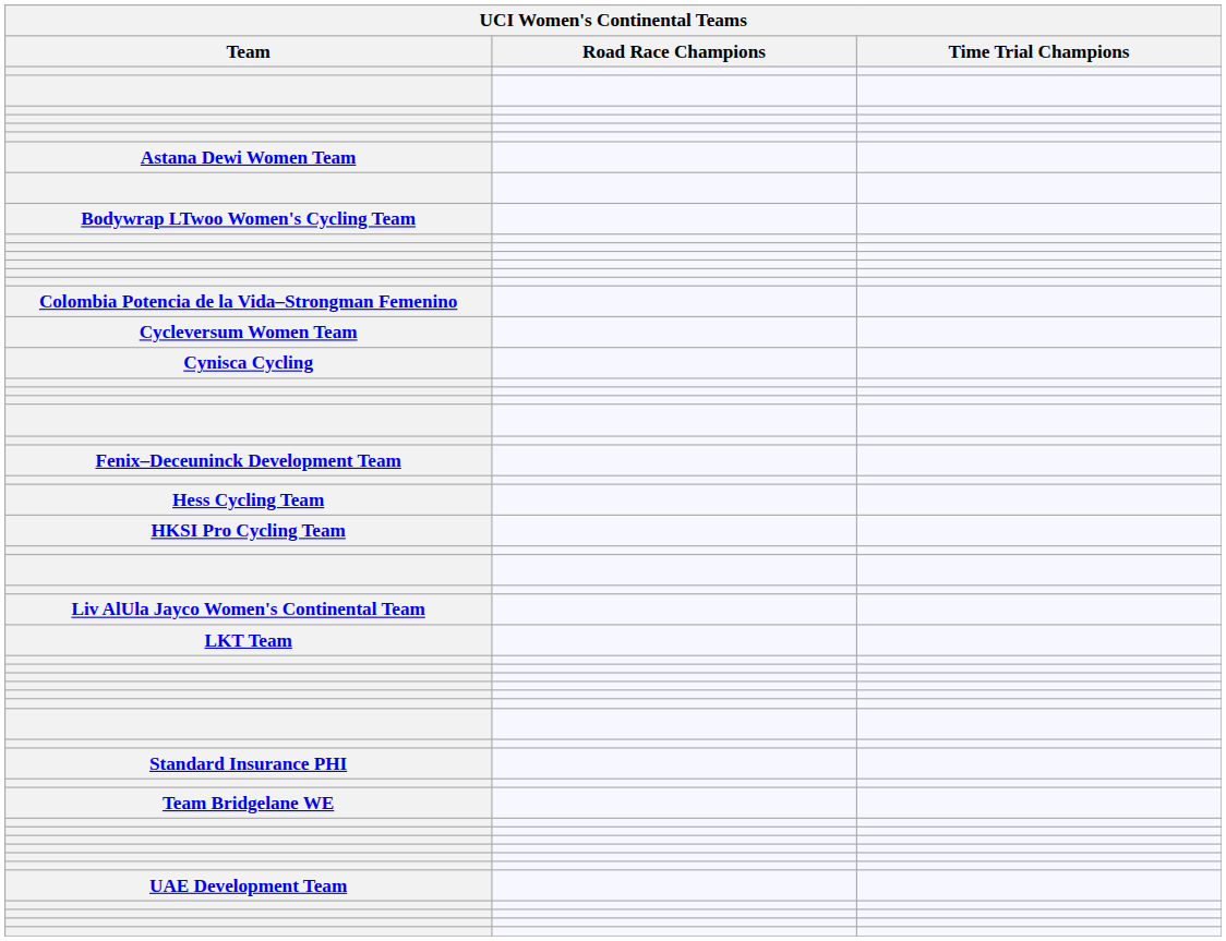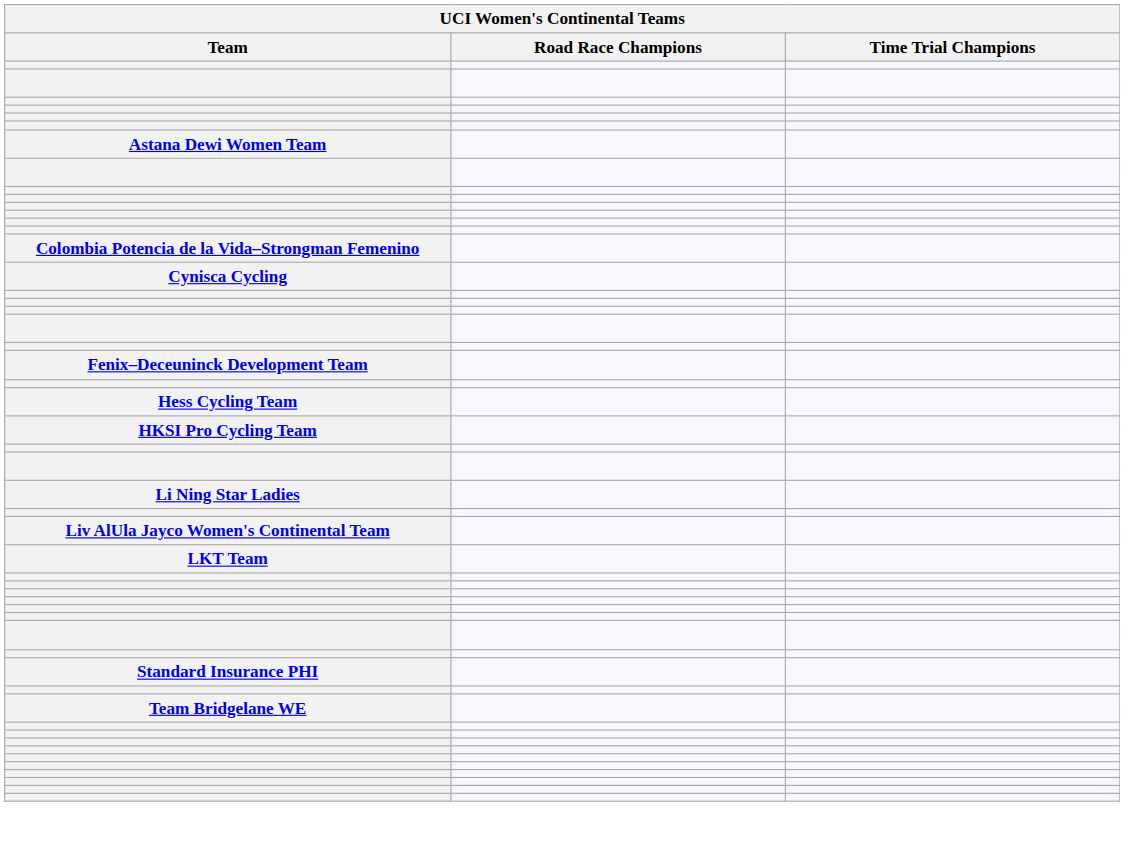 <table class="wikitable sortable"  style="background:#f7f8ff; font-size:95%; border:gray solid 1px; width:65em; margin-bottom:0">
 <tr>
 <th scope="col" colspan="3">UCI Women's Continental Teams</th>
 </tr>
 <tr style="background:#ccc; text-align:center;">
 <th scope="col" width="40%">Team</th>
 <th scope="col" width="30%">Road Race Champions</th>
 <th scope="col" width="30%">Time Trial Champions</th>
 </tr>
 <tr>
 <th scope="row"></th>
 <td></td>
 <td></td>
 </tr>
 <tr>
 <th scope="row"></th>
 <td> </td>
 <td> <br> </td>
 </tr>
 <tr>
 <th scope="row"></th>
 <td></td>
 <td></td>
 </tr>
 <tr>
 <th scope="row"></th>
 <td></td>
 <td></td>
 </tr>
 <tr>
 <th scope="row"></th>
 <td></td>
 <td></td>
 </tr>
 <tr>
 <th scope="row"></th>
 <td></td>
 <td></td>
 </tr>
 <tr>
 <th scope="row"><a href='#'>Astana Dewi Women Team</a></th>
 <td> </td>
 <td></td>
 </tr>
 <tr>
 <th scope="row"></th>
 <td> </td>
 <td> <br> </td>
 </tr>
 <tr>
-<th scope="row"><a href='#'>Bodywrap LTwoo Women's Cycling Team</a></th>
-<td></td>
-<td></td>
-</tr>
-<tr>
 <th scope="row"></th>
 <td></td>
 <td></td>
 </tr>
 <tr>
 <th scope="row"></th>
 <td></td>
 <td></td>
 </tr>
 <tr>
 <th scope="row"></th>
 <td></td>
 <td></td>
 </tr>
 <tr>
 <th scope="row"></th>
 <td></td>
 <td></td>
 </tr>
 <tr>
 <th scope="row"></th>
 <td> </td>
 <td></td>
 </tr>
 <tr>
 <th scope="row"></th>
 <td></td>
 <td></td>
 </tr>
 <tr>
 <th scope="row"><a href='#'>Colombia Potencia de la Vida–Strongman Femenino</a></th>
-<td></td>
-<td></td>
-</tr>
-<tr>
-<th scope="row"><a href='#'>Cycleversum Women Team</a></th>
 <td></td>
 <td></td>
 </tr>
 <tr>
 <th scope="row"><a href='#'>Cynisca Cycling</a></th>
 <td> </td>
 <td> </td>
 </tr>
 <tr>
 <th scope="row"></th>
 <td></td>
 <td></td>
 </tr>
 <tr>
 <th scope="row"></th>
 <td></td>
 <td> </td>
 </tr>
 <tr>
 <th scope="row"></th>
 <td></td>
 <td></td>
 </tr>
 <tr>
 <th scope="row"></th>
 <td> <br> </td>
 <td> </td>
 </tr>
 <tr>
 <th scope="row"></th>
 <td> </td>
 <td> </td>
 </tr>
 <tr>
 <th scope="row"><a href='#'>Fenix–Deceuninck Development Team</a></th>
 <td></td>
 <td></td>
 </tr>
 <tr>
 <th scope="row"></th>
 <td></td>
 <td></td>
 </tr>
 <tr>
 <th scope="row"><a href='#'>Hess Cycling Team</a></th>
 <td> </td>
 <td> </td>
 </tr>
 <tr>
 <th scope="row"><a href='#'>HKSI Pro Cycling Team</a></th>
 <td> </td>
 <td> </td>
 </tr>
 <tr>
 <th scope="row"></th>
 <td></td>
 <td></td>
 </tr>
 <tr>
 <th scope="row"></th>
 <td> <br> </td>
+<td></td>
+</tr>
+<tr>
+<th scope="row"><a href='#'>Li Ning Star Ladies</a></th>
+<td></td>
 <td></td>
 </tr>
 <tr>
 <th scope="row"></th>
 <td></td>
 <td></td>
 </tr>
 <tr>
 <th scope="row"><a href='#'>Liv AlUla Jayco Women's Continental Team</a></th>
 <td></td>
 <td></td>
 </tr>
 <tr>
 <th scope="row"><a href='#'>LKT Team</a></th>
 <td></td>
 <td></td>
 </tr>
 <tr>
 <th scope="row"></th>
 <td></td>
 <td></td>
 </tr>
 <tr>
 <th scope="row"></th>
 <td></td>
 <td></td>
 </tr>
 <tr>
 <th scope="row"></th>
 <td></td>
 <td></td>
 </tr>
 <tr>
 <th scope="row"></th>
 <td> </td>
 <td> </td>
 </tr>
 <tr>
 <th scope="row"></th>
 <td></td>
 <td></td>
 </tr>
 <tr>
 <th scope="row"></th>
 <td></td>
 <td></td>
 </tr>
 <tr>
 <th scope="row"></th>
 <td> </td>
 <td> <br> </td>
 </tr>
 <tr>
 <th scope="row"></th>
 <td></td>
 <td></td>
 </tr>
 <tr>
 <th scope="row"><a href='#'>Standard Insurance PHI</a></th>
 <td></td>
 <td></td>
 </tr>
 <tr>
 <th scope="row"></th>
 <td> </td>
 <td> </td>
 </tr>
 <tr>
 <th scope="row"><a href='#'>Team Bridgelane WE</a></th>
 <td></td>
 <td></td>
 </tr>
 <tr>
 <th scope="row"></th>
 <td></td>
 <td></td>
 </tr>
 <tr>
 <th scope="row"></th>
 <td> </td>
 <td></td>
 </tr>
 <tr>
 <th scope="row"></th>
 <td></td>
 <td></td>
 </tr>
 <tr>
 <th scope="row"></th>
 <td> </td>
 <td> </td>
 </tr>
 <tr>
 <th scope="row"></th>
 <td></td>
 <td></td>
 </tr>
 <tr>
 <th scope="row"></th>
 <td></td>
 <td></td>
 </tr>
 <tr>
-<th scope="row"><a href='#'>UAE Development Team</a></th>
-<td></td>
-<td></td>
-</tr>
-<tr>
 <th scope="row"></th>
 <td></td>
 <td></td>
 </tr>
 <tr>
 <th scope="row"></th>
 <td></td>
 <td></td>
 </tr>
 <tr>
 <th scope="row"></th>
 <td></td>
 <td></td>
 </tr>
 <tr>
 <th scope="row"></th>
 <td></td>
 <td></td>
 </tr>
 </table>
